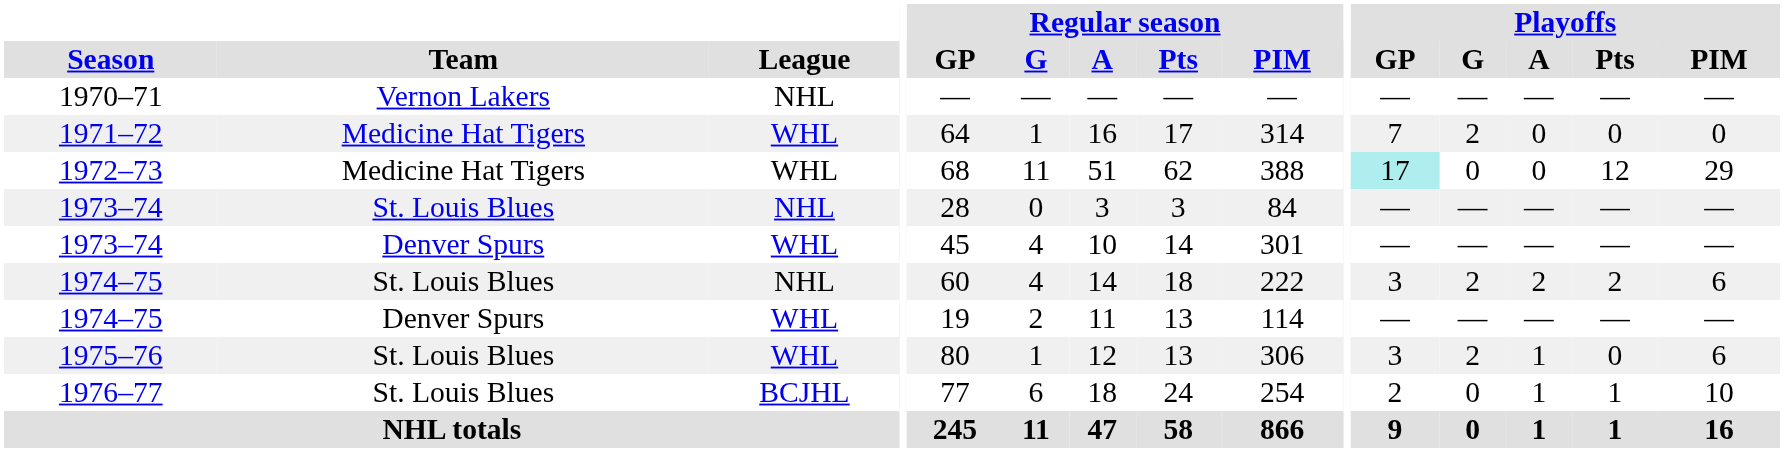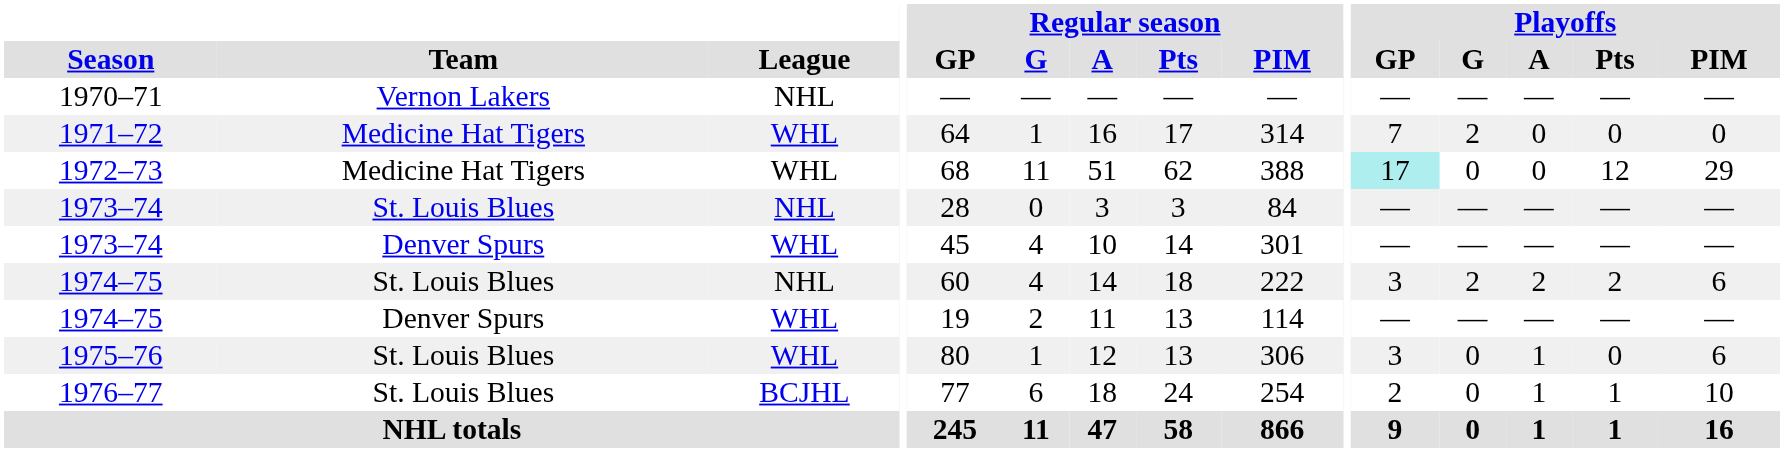 <table border="0" cellpadding="1" cellspacing="0" style="text-align:center; width:60em">
 <tr bgcolor="#e0e0e0">
 <th colspan="3" bgcolor="#ffffff"></th>
 <th rowspan="100" bgcolor="#ffffff"></th>
 <th colspan="5"><a href='#'>Regular season</a></th>
 <th rowspan="100" bgcolor="#ffffff"></th>
 <th colspan="5"><a href='#'>Playoffs</a></th>
 </tr>
 <tr bgcolor="#e0e0e0">
 <th><a href='#'>Season</a></th>
 <th>Team</th>
 <th>League</th>
 <th>GP</th>
 <th><a href='#'>G</a></th>
 <th><a href='#'>A</a></th>
 <th><a href='#'>Pts</a></th>
 <th><a href='#'>PIM</a></th>
 <th>GP</th>
 <th>G</th>
 <th>A</th>
 <th>Pts</th>
 <th>PIM</th>
 </tr>
 <tr>
 <td>1970–71</td>
 <td><a href='#'>Vernon Lakers</a></td>
 <td>NHL</td>
 <td>—</td>
 <td>—</td>
 <td>—</td>
 <td>—</td>
 <td>—</td>
 <td>—</td>
 <td>—</td>
 <td>—</td>
 <td>—</td>
 <td>—</td>
 </tr>
 <tr bgcolor="#f0f0f0">
 <td><a href='#'>1971–72</a></td>
 <td><a href='#'>Medicine Hat Tigers</a></td>
 <td><a href='#'>WHL</a></td>
 <td>64</td>
 <td>1</td>
 <td>16</td>
 <td>17</td>
 <td>314</td>
 <td>7</td>
 <td>2</td>
 <td>0</td>
 <td>0</td>
 <td>0</td>
 </tr>
 <tr>
 <td><a href='#'>1972–73</a></td>
 <td>Medicine Hat Tigers</td>
 <td>WHL</td>
 <td>68</td>
 <td>11</td>
 <td>51</td>
 <td>62</td>
 <td>388</td>
 <td style="background: paleturquoise;">17</td>
 <td>0</td>
 <td>0</td>
 <td>12</td>
 <td>29</td>
 </tr>
 <tr bgcolor="#f0f0f0">
 <td><a href='#'>1973–74</a></td>
 <td><a href='#'>St. Louis Blues</a></td>
 <td><a href='#'>NHL</a></td>
 <td>28</td>
 <td>0</td>
 <td>3</td>
 <td>3</td>
 <td>84</td>
 <td>—</td>
 <td>—</td>
 <td>—</td>
 <td>—</td>
 <td>—</td>
 </tr>
 <tr>
 <td><a href='#'>1973–74</a></td>
 <td><a href='#'>Denver Spurs</a></td>
 <td><a href='#'>WHL</a></td>
 <td>45</td>
 <td>4</td>
 <td>10</td>
 <td>14</td>
 <td>301</td>
 <td>—</td>
 <td>—</td>
 <td>—</td>
 <td>—</td>
 <td>—</td>
 </tr>
 <tr bgcolor="#f0f0f0">
 <td><a href='#'>1974–75</a></td>
 <td>St. Louis Blues</td>
 <td>NHL</td>
 <td>60</td>
 <td>4</td>
 <td>14</td>
 <td>18</td>
 <td>222</td>
 <td>3</td>
 <td>2</td>
 <td>2</td>
 <td>2</td>
 <td>6</td>
 </tr>
 <tr>
 <td><a href='#'>1974–75</a></td>
 <td>Denver Spurs</td>
 <td><a href='#'>WHL</a></td>
 <td>19</td>
 <td>2</td>
 <td>11</td>
 <td>13</td>
 <td>114</td>
 <td>—</td>
 <td>—</td>
 <td>—</td>
 <td>—</td>
 <td>—</td>
 </tr>
 <tr bgcolor="#f0f0f0">
 <td><a href='#'>1975–76</a></td>
 <td>St. Louis Blues</td>
 <td><a href='#'>WHL</a></td>
 <td>80</td>
 <td>1</td>
 <td>12</td>
 <td>13</td>
 <td>306</td>
 <td>3</td>
-<td>2</td>
+<td>0</td>
 <td>1</td>
 <td>0</td>
 <td>6</td>
 </tr>
 <tr>
 <td><a href='#'>1976–77</a></td>
 <td>St. Louis Blues</td>
 <td><a href='#'>BCJHL</a></td>
 <td>77</td>
 <td>6</td>
 <td>18</td>
 <td>24</td>
 <td>254</td>
 <td>2</td>
 <td>0</td>
 <td>1</td>
 <td>1</td>
 <td>10</td>
 </tr>
 <tr bgcolor="#e0e0e0">
 <th colspan="3">NHL totals</th>
 <th>245</th>
 <th>11</th>
 <th>47</th>
 <th>58</th>
 <th>866</th>
 <th>9</th>
 <th>0</th>
 <th>1</th>
 <th>1</th>
 <th>16</th>
 </tr>
 </table>
